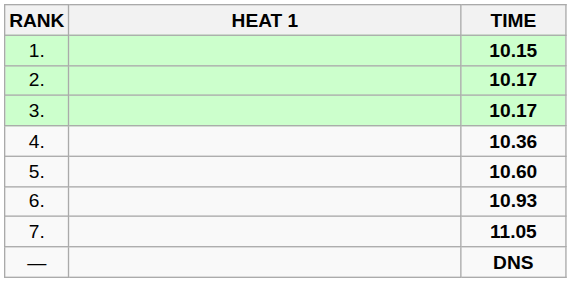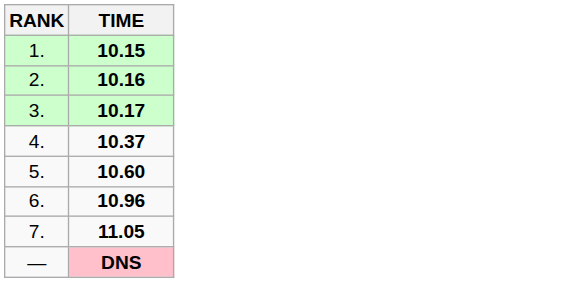 <table class="wikitable" style="border-collapse: collapse; font-size: 90%;">
 <tr>
 <th>RANK</th>
-<th style="width: 20em">HEAT 1</th>
 <th style="width: 5em">TIME</th>
 </tr>
 <tr style="background:#ccffcc;">
 <td align="center">1.</td>
-<td></td>
 <td align="center"><strong>10.15</strong></td>
 </tr>
 <tr style="background:#ccffcc;">
 <td align="center">2.</td>
-<td></td>
-<td align="center"><strong>10.17</strong></td>
+<td align="center"><strong>10.16</strong></td>
 </tr>
 <tr style="background:#ccffcc;">
 <td align="center">3.</td>
-<td></td>
 <td align="center"><strong>10.17</strong></td>
 </tr>
 <tr>
 <td align="center">4.</td>
-<td></td>
-<td align="center"><strong>10.36</strong></td>
+<td align="center"><strong>10.37</strong></td>
 </tr>
 <tr>
 <td align="center">5.</td>
-<td></td>
 <td align="center"><strong>10.60</strong></td>
 </tr>
 <tr>
 <td align="center">6.</td>
-<td></td>
-<td align="center"><strong>10.93</strong></td>
+<td align="center"><strong>10.96</strong></td>
 </tr>
 <tr>
 <td align="center">7.</td>
-<td></td>
 <td align="center"><strong>11.05</strong></td>
 </tr>
 <tr>
 <td align="center">—</td>
-<td></td>
-<td align="center"><strong>DNS</strong></td>
+<td align="center" style="background: pink;"><strong>DNS</strong></td>
 </tr>
 </table>
